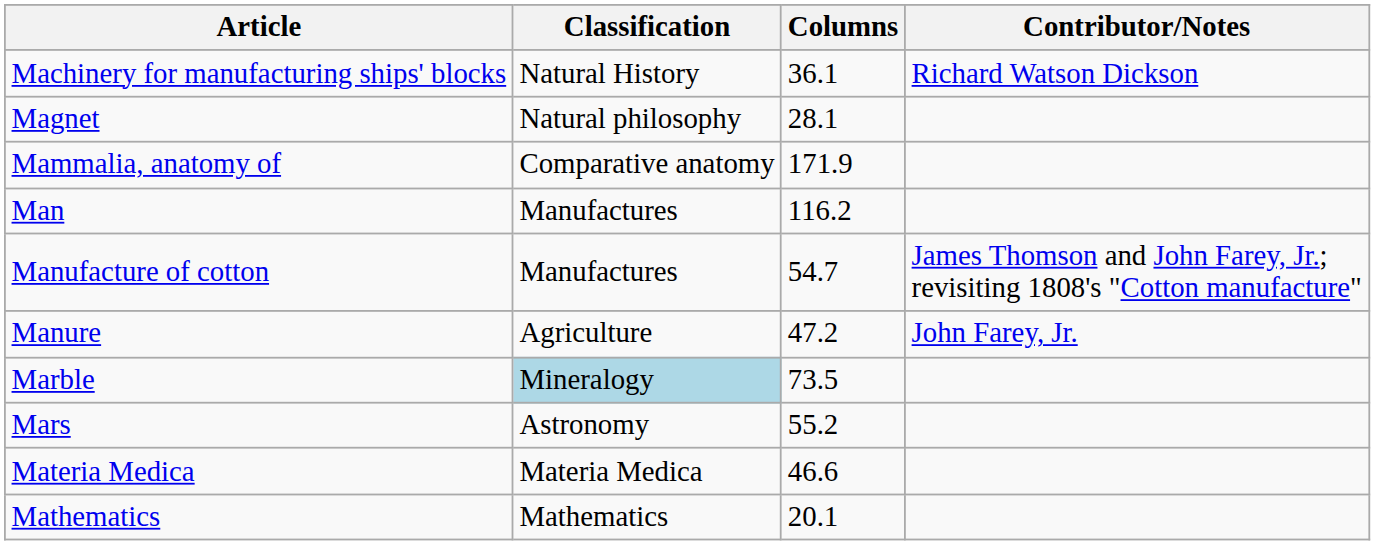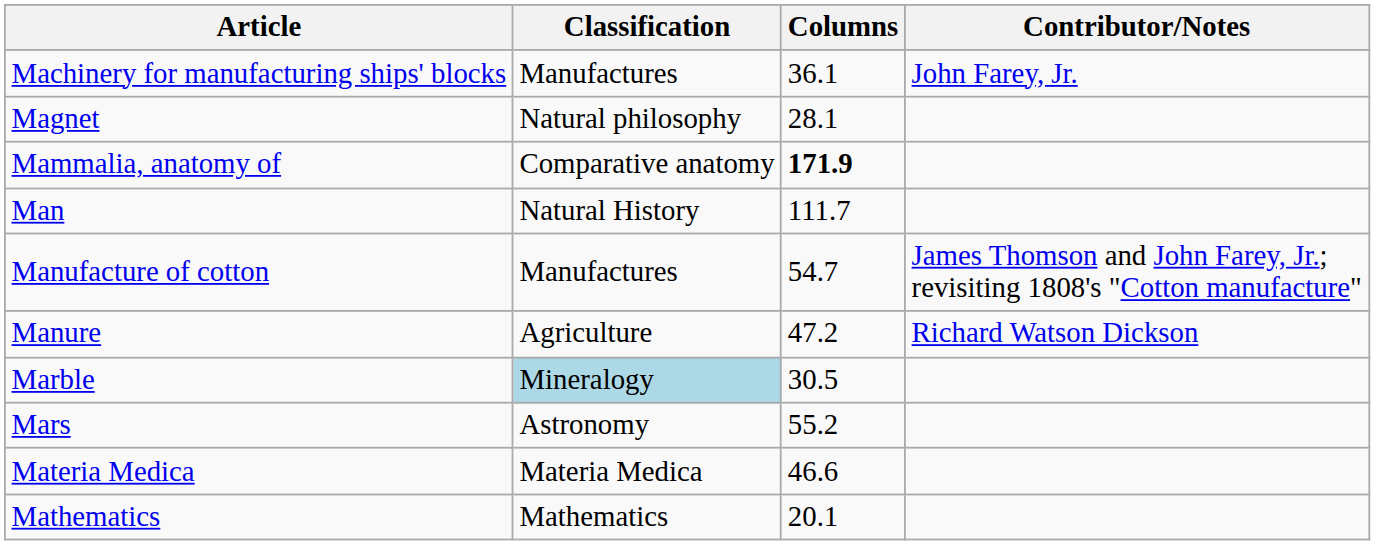 <table class="wikitable">
 <tr>
 <th>Article</th>
 <th>Classification</th>
 <th>Columns</th>
 <th>Contributor/Notes</th>
 </tr>
 <tr>
 <td><a href='#'>Machinery for manufacturing ships' blocks</a></td>
-<td>Natural History</td>
+<td>Manufactures</td>
 <td>36.1</td>
-<td><a href='#'>Richard Watson Dickson</a></td>
+<td><a href='#'>John Farey, Jr.</a></td>
 </tr>
 <tr>
 <td><a href='#'>Magnet</a></td>
 <td>Natural philosophy</td>
 <td>28.1</td>
 <td></td>
 </tr>
 <tr>
 <td><a href='#'>Mammalia, anatomy of</a></td>
 <td>Comparative anatomy</td>
-<td>171.9</td>
+<td><strong>171.9</strong></td>
 <td></td>
 </tr>
 <tr>
 <td><a href='#'>Man</a></td>
-<td>Manufactures</td>
-<td>116.2</td>
+<td>Natural History</td>
+<td>111.7</td>
 <td></td>
 </tr>
 <tr>
 <td><a href='#'>Manufacture of cotton</a></td>
 <td>Manufactures</td>
 <td>54.7</td>
 <td><a href='#'>James Thomson</a> and <a href='#'>John Farey, Jr.</a>;<br>revisiting 1808's "<a href='#'>Cotton manufacture</a>"</td>
 </tr>
 <tr>
 <td><a href='#'>Manure</a></td>
 <td>Agriculture</td>
 <td>47.2</td>
-<td><a href='#'>John Farey, Jr.</a></td>
+<td><a href='#'>Richard Watson Dickson</a></td>
 </tr>
 <tr>
 <td><a href='#'>Marble</a></td>
 <td style="background: lightblue;">Mineralogy</td>
-<td>73.5</td>
+<td>30.5</td>
 <td></td>
 </tr>
 <tr>
 <td><a href='#'>Mars</a></td>
 <td>Astronomy</td>
 <td>55.2</td>
 <td></td>
 </tr>
 <tr>
 <td><a href='#'>Materia Medica</a></td>
 <td>Materia Medica</td>
 <td>46.6</td>
 <td></td>
 </tr>
 <tr>
 <td><a href='#'>Mathematics</a></td>
 <td>Mathematics</td>
 <td>20.1</td>
 <td></td>
 </tr>
 </table>
